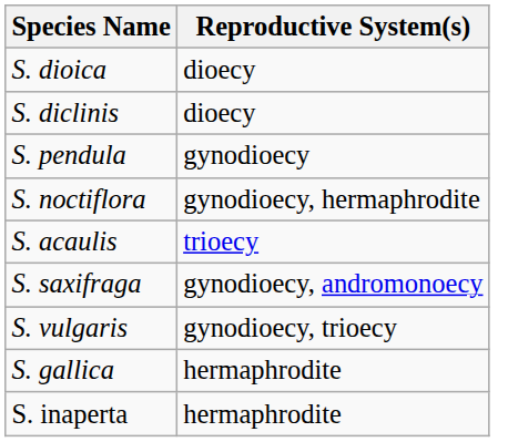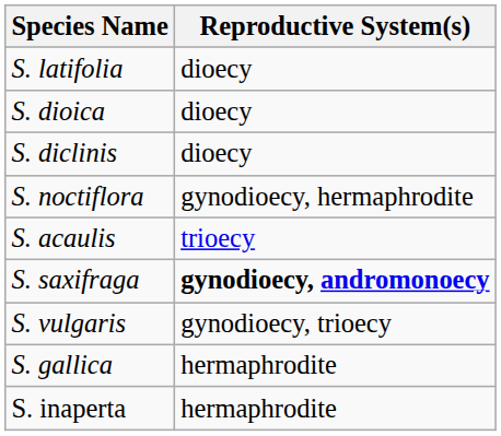 <table class="wikitable">
 <tr>
 <th>Species Name</th>
 <th>Reproductive System(s)</th>
+</tr>
+<tr>
+<td><em>S. latifolia</em></td>
+<td>dioecy</td>
 </tr>
 <tr>
 <td><em>S. dioica</em></td>
 <td>dioecy</td>
 </tr>
 <tr>
 <td><em>S.  diclinis</em></td>
 <td>dioecy</td>
-</tr>
-<tr>
-<td><em>S. pendula</em></td>
-<td>gynodioecy</td>
 </tr>
 <tr>
 <td><em>S. noctiflora</em></td>
 <td>gynodioecy, hermaphrodite</td>
 </tr>
 <tr>
 <td><em>S. acaulis</em></td>
 <td><a href='#'>trioecy</a></td>
 </tr>
 <tr>
 <td><em>S. saxifraga</em></td>
-<td>gynodioecy, <a href='#'>andromonoecy</a></td>
+<td><strong>gynodioecy, <a href='#'>andromonoecy</a></strong></td>
 </tr>
 <tr>
 <td><em>S. vulgaris</em></td>
 <td>gynodioecy, trioecy</td>
 </tr>
 <tr>
 <td><em>S. gallica</em></td>
 <td>hermaphrodite</td>
 </tr>
 <tr>
 <td>S. inaperta</td>
 <td>hermaphrodite</td>
 </tr>
 </table>
